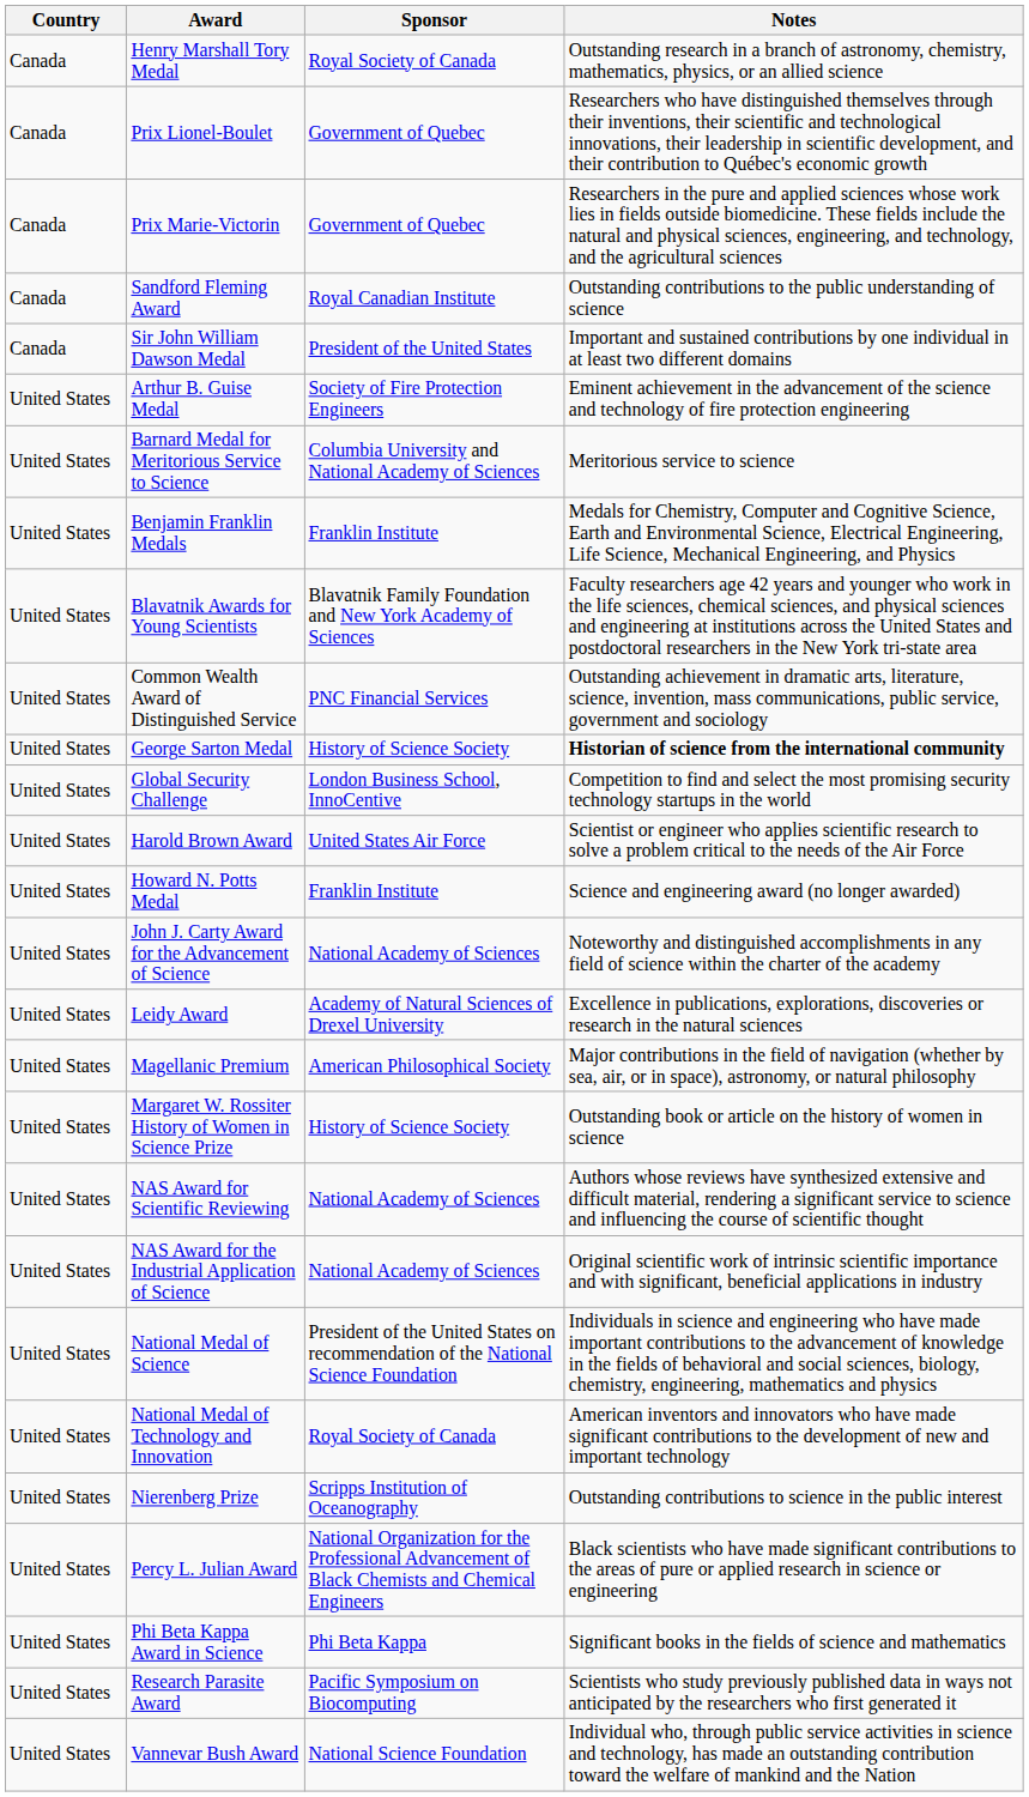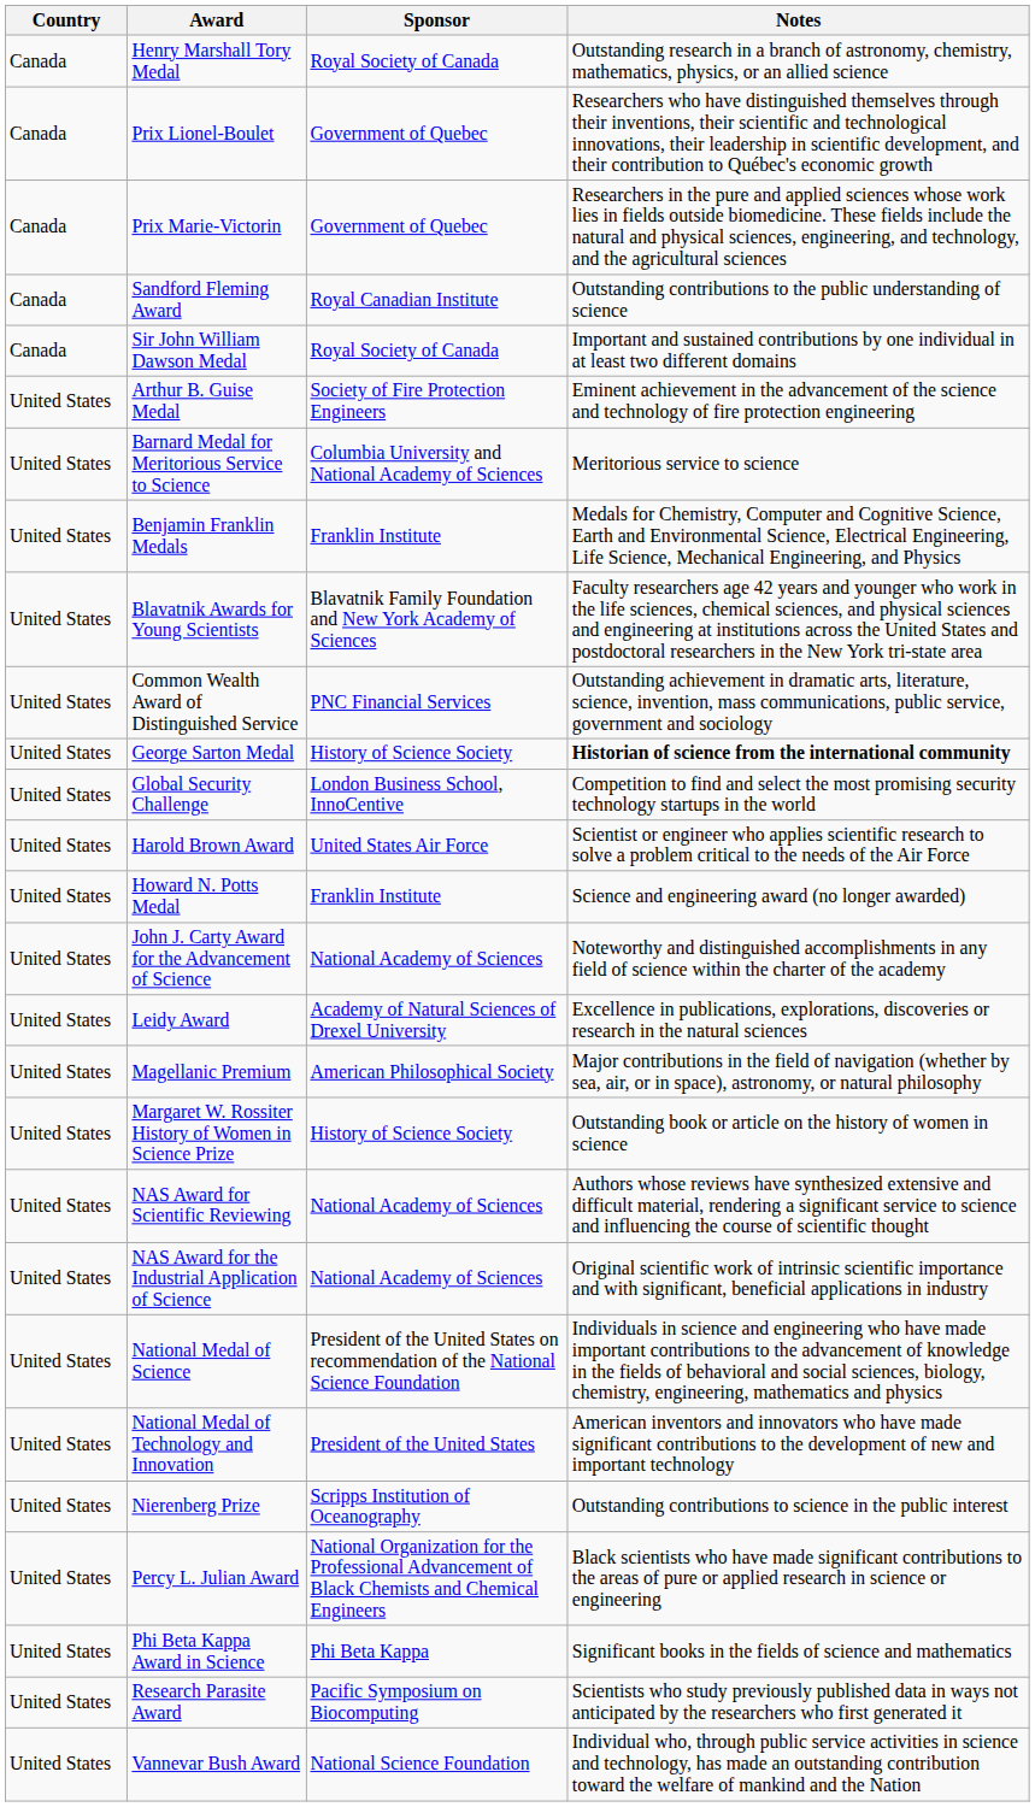 <table class="wikitable sortable">
 <tr>
 <th style="width:6em;">Country</th>
 <th>Award</th>
 <th>Sponsor</th>
 <th>Notes</th>
 </tr>
 <tr>
 <td>Canada</td>
 <td><a href='#'>Henry Marshall Tory Medal</a></td>
 <td><a href='#'>Royal Society of Canada</a></td>
 <td>Outstanding research in a branch of astronomy, chemistry, mathematics, physics, or an allied science</td>
 </tr>
 <tr>
 <td>Canada</td>
 <td><a href='#'>Prix Lionel-Boulet</a></td>
 <td><a href='#'>Government of Quebec</a></td>
 <td>Researchers who have distinguished themselves through their inventions, their scientific and technological innovations, their leadership in scientific development, and their contribution to Québec's economic growth</td>
 </tr>
 <tr>
 <td>Canada</td>
 <td><a href='#'>Prix Marie-Victorin</a></td>
 <td><a href='#'>Government of Quebec</a></td>
 <td>Researchers in the pure and applied sciences whose work lies in fields outside biomedicine. These fields include the natural and physical sciences, engineering, and technology, and the agricultural sciences</td>
 </tr>
 <tr>
 <td>Canada</td>
 <td><a href='#'>Sandford Fleming Award</a></td>
 <td><a href='#'>Royal Canadian Institute</a></td>
 <td>Outstanding contributions to the public understanding of science</td>
 </tr>
 <tr>
 <td>Canada</td>
 <td><a href='#'>Sir John William Dawson Medal</a></td>
-<td><a href='#'>President of the United States</a></td>
+<td><a href='#'>Royal Society of Canada</a></td>
 <td>Important and sustained contributions by one individual in at least two different domains</td>
 </tr>
 <tr>
 <td>United States</td>
 <td><a href='#'>Arthur B. Guise Medal</a></td>
 <td><a href='#'>Society of Fire Protection Engineers</a></td>
 <td>Eminent achievement in the advancement of the science and technology of fire protection engineering</td>
 </tr>
 <tr>
 <td>United States</td>
 <td><a href='#'>Barnard Medal for Meritorious Service to Science</a></td>
 <td><a href='#'>Columbia University</a> and <a href='#'>National Academy of Sciences</a></td>
 <td>Meritorious service to science</td>
 </tr>
 <tr>
 <td>United States</td>
 <td><a href='#'>Benjamin Franklin Medals</a></td>
 <td><a href='#'>Franklin Institute</a></td>
 <td>Medals for Chemistry, Computer and Cognitive Science, Earth and Environmental Science, Electrical Engineering, Life Science, Mechanical Engineering, and Physics</td>
 </tr>
 <tr>
 <td>United States</td>
 <td><a href='#'>Blavatnik Awards for Young Scientists</a></td>
 <td>Blavatnik Family Foundation and <a href='#'>New York Academy of Sciences</a></td>
 <td>Faculty researchers age 42 years and younger who work in the life sciences, chemical sciences, and physical sciences and engineering at institutions across the United States and postdoctoral researchers in the New York tri-state area</td>
 </tr>
 <tr>
 <td>United States</td>
 <td>Common Wealth Award of Distinguished Service</td>
 <td><a href='#'>PNC Financial Services</a></td>
 <td>Outstanding achievement in dramatic arts, literature, science, invention, mass communications, public service, government and sociology</td>
 </tr>
 <tr>
 <td>United States</td>
 <td><a href='#'>George Sarton Medal</a></td>
 <td><a href='#'>History of Science Society</a></td>
 <td><strong>Historian of science from the international community</strong></td>
 </tr>
 <tr>
 <td>United States</td>
 <td><a href='#'>Global Security Challenge</a></td>
 <td><a href='#'>London Business School</a>, <a href='#'>InnoCentive</a></td>
 <td>Competition to find and select the most promising security technology startups in the world</td>
 </tr>
 <tr>
 <td>United States</td>
 <td><a href='#'>Harold Brown Award</a></td>
 <td><a href='#'>United States Air Force</a></td>
 <td>Scientist or engineer who applies scientific research to solve a problem critical to the needs of the Air Force</td>
 </tr>
 <tr>
 <td>United States</td>
 <td><a href='#'>Howard N. Potts Medal</a></td>
 <td><a href='#'>Franklin Institute</a></td>
 <td>Science and engineering award (no longer awarded)</td>
 </tr>
 <tr>
 <td>United States</td>
 <td><a href='#'>John J. Carty Award for the Advancement of Science</a></td>
 <td><a href='#'>National Academy of Sciences</a></td>
 <td>Noteworthy and distinguished accomplishments in any field of science within the charter of the academy</td>
 </tr>
 <tr>
 <td>United States</td>
 <td><a href='#'>Leidy Award</a></td>
 <td><a href='#'>Academy of Natural Sciences of Drexel University</a></td>
 <td>Excellence in publications, explorations, discoveries or research in the natural sciences</td>
 </tr>
 <tr>
 <td>United States</td>
 <td><a href='#'>Magellanic Premium</a></td>
 <td><a href='#'>American Philosophical Society</a></td>
 <td>Major contributions in the field of navigation (whether by sea, air, or in space), astronomy, or natural philosophy</td>
 </tr>
 <tr>
 <td>United States</td>
 <td><a href='#'>Margaret W. Rossiter History of Women in Science Prize</a></td>
 <td><a href='#'>History of Science Society</a></td>
 <td>Outstanding book or article on the history of women in science</td>
 </tr>
 <tr>
 <td>United States</td>
 <td><a href='#'>NAS Award for Scientific Reviewing</a></td>
 <td><a href='#'>National Academy of Sciences</a></td>
 <td>Authors whose reviews have synthesized extensive and difficult material, rendering a significant service to science and influencing the course of scientific thought</td>
 </tr>
 <tr>
 <td>United States</td>
 <td><a href='#'>NAS Award for the Industrial Application of Science</a></td>
 <td><a href='#'>National Academy of Sciences</a></td>
 <td>Original scientific work of intrinsic scientific importance and with significant, beneficial applications in industry</td>
 </tr>
 <tr>
 <td>United States</td>
 <td><a href='#'>National Medal of Science</a></td>
 <td>President of the United States on recommendation of the <a href='#'>National Science Foundation</a></td>
 <td>Individuals in science and engineering who have made important contributions to the advancement of knowledge in the fields of behavioral and social sciences, biology, chemistry, engineering, mathematics and physics</td>
 </tr>
 <tr>
 <td>United States</td>
 <td><a href='#'>National Medal of Technology and Innovation</a></td>
-<td><a href='#'>Royal Society of Canada</a></td>
+<td><a href='#'>President of the United States</a></td>
 <td>American inventors and innovators who have made significant contributions to the development of new and important technology</td>
 </tr>
 <tr>
 <td>United States</td>
 <td><a href='#'>Nierenberg Prize</a></td>
 <td><a href='#'>Scripps Institution of Oceanography</a></td>
 <td>Outstanding contributions to science in the public interest</td>
 </tr>
 <tr>
 <td>United States</td>
 <td><a href='#'>Percy L. Julian Award</a></td>
 <td><a href='#'>National Organization for the Professional Advancement of Black Chemists and Chemical Engineers</a></td>
 <td>Black scientists who have made significant contributions to the areas of pure or applied research in science or engineering</td>
 </tr>
 <tr>
 <td>United States</td>
 <td><a href='#'>Phi Beta Kappa Award in Science</a></td>
 <td><a href='#'>Phi Beta Kappa</a></td>
 <td>Significant books in the fields of science and mathematics</td>
 </tr>
 <tr>
 <td>United States</td>
 <td><a href='#'>Research Parasite Award</a></td>
 <td><a href='#'>Pacific Symposium on Biocomputing</a></td>
 <td>Scientists who study previously published data in ways not anticipated by the researchers who first generated it</td>
 </tr>
 <tr>
 <td>United States</td>
 <td><a href='#'>Vannevar Bush Award</a></td>
 <td><a href='#'>National Science Foundation</a></td>
 <td>Individual who, through public service activities in science and technology, has made an outstanding contribution toward the welfare of mankind and the Nation</td>
 </tr>
 </table>
